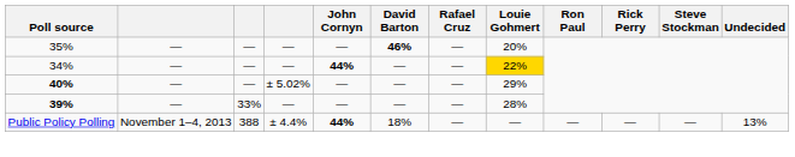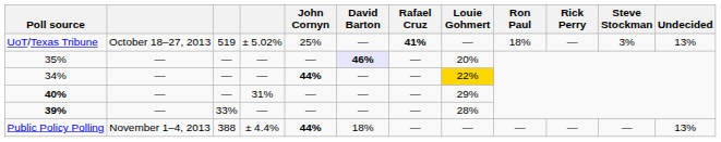 <table class="wikitable" style="text-align:center">
 <tr valign= bottom>
 <th>Poll source</th>
 <th></th>
 <th></th>
 <th></th>
 <th style="width:70px;">John<br>Cornyn</th>
 <th style="width:70px;">David<br>Barton</th>
 <th style="width:70px;">Rafael<br>Cruz</th>
 <th style="width:70px;">Louie<br>Gohmert</th>
 <th style="width:70px;">Ron<br>Paul</th>
 <th style="width:70px;">Rick<br>Perry</th>
 <th style="width:70px;">Steve<br>Stockman</th>
 <th>Undecided</th>
 </tr>
 <tr>
+<td align=left><a href='#'>UoT</a>/<a href='#'>Texas Tribune</a></td>
+<td>October 18–27, 2013</td>
+<td>519</td>
+<td>± 5.02%</td>
+<td>25%</td>
+<td>—</td>
+<td><strong>41%</strong></td>
+<td>—</td>
+<td>18%</td>
+<td>—</td>
+<td>3%</td>
+<td>13%</td>
+</tr>
+<tr>
 <td>35%</td>
 <td>—</td>
 <td>—</td>
 <td>—</td>
 <td>—</td>
-<td><strong>46%</strong></td>
+<td style="background: lavender;"><strong>46%</strong></td>
 <td>—</td>
 <td>20%</td>
 </tr>
 <tr>
 <td>34%</td>
 <td>—</td>
 <td>—</td>
 <td>—</td>
 <td><strong>44%</strong></td>
 <td>—</td>
 <td>—</td>
 <td style="background: gold;">22%</td>
 </tr>
 <tr>
 <td><strong>40%</strong></td>
 <td>—</td>
 <td>—</td>
-<td>± 5.02%</td>
+<td>31%</td>
 <td>—</td>
 <td>—</td>
 <td>—</td>
 <td>29%</td>
 </tr>
 <tr>
 <td><strong>39%</strong></td>
 <td>—</td>
 <td>33%</td>
 <td>—</td>
 <td>—</td>
 <td>—</td>
 <td>—</td>
 <td>28%</td>
 </tr>
 <tr>
 <td align=left rowspan=5><a href='#'>Public Policy Polling</a></td>
 <td rowspan=5>November 1–4, 2013</td>
 <td rowspan=5>388</td>
 <td rowspan=5>± 4.4%</td>
 <td><strong>44%</strong></td>
 <td>18%</td>
 <td>—</td>
 <td>—</td>
 <td>—</td>
 <td>—</td>
 <td>—</td>
 <td>13%</td>
 </tr>
 </table>
